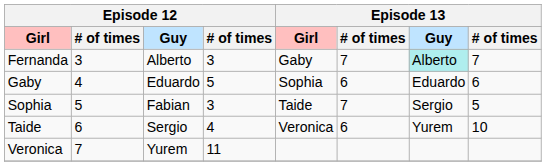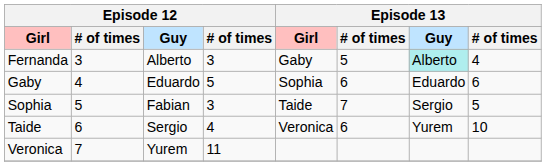 <table class="wikitable">
 <tr>
 <th colspan=4><strong>Episode 12</strong></th>
 <th colspan=4><strong>Episode 13</strong></th>
 </tr>
 <tr>
 <th style="background:#FFBFBF">Girl</th>
 <th># of times</th>
 <th style="background-color: #BFE4FF">Guy</th>
 <th># of times</th>
 <th style="background:#FFBFBF">Girl</th>
 <th># of times</th>
 <th style="background-color: #BFE4FF">Guy</th>
 <th># of times</th>
 </tr>
 <tr>
 <td>Fernanda</td>
 <td>3</td>
 <td>Alberto</td>
 <td>3</td>
 <td>Gaby</td>
-<td>7</td>
+<td>5</td>
 <td style="background: paleturquoise;">Alberto</td>
-<td>7</td>
+<td>4</td>
 </tr>
 <tr>
 <td>Gaby</td>
 <td>4</td>
 <td>Eduardo</td>
 <td>5</td>
 <td>Sophia</td>
 <td>6</td>
 <td>Eduardo</td>
 <td>6</td>
 </tr>
 <tr>
 <td>Sophia</td>
 <td>5</td>
 <td>Fabian</td>
 <td>3</td>
 <td>Taide</td>
 <td>7</td>
 <td>Sergio</td>
 <td>5</td>
 </tr>
 <tr>
 <td>Taide</td>
 <td>6</td>
 <td>Sergio</td>
 <td>4</td>
 <td>Veronica</td>
 <td>6</td>
 <td>Yurem</td>
 <td>10</td>
 </tr>
 <tr>
 <td>Veronica</td>
 <td>7</td>
 <td>Yurem</td>
 <td>11</td>
 <td></td>
 <td></td>
 <td></td>
 <td></td>
 </tr>
 <tr>
 </tr>
 </table>
